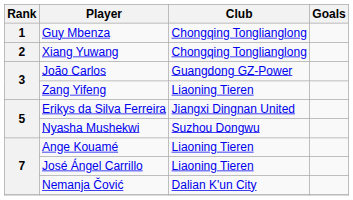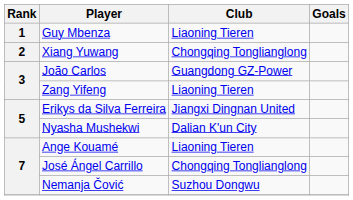 <table class="wikitable">
 <tr>
 <th>Rank</th>
 <th>Player</th>
 <th>Club</th>
 <th>Goals</th>
 </tr>
 <tr>
 <th>1</th>
 <td> <a href='#'>Guy Mbenza</a></td>
-<td><a href='#'>Chongqing Tonglianglong</a></td>
+<td><a href='#'>Liaoning Tieren</a></td>
 <td></td>
 </tr>
 <tr>
 <th>2</th>
 <td> <a href='#'>Xiang Yuwang</a></td>
 <td><a href='#'>Chongqing Tonglianglong</a></td>
 <td></td>
 </tr>
 <tr>
 <th rowspan="2">3</th>
 <td> <a href='#'>João Carlos</a></td>
 <td><a href='#'>Guangdong GZ-Power</a></td>
 <td></td>
 </tr>
 <tr>
 <td> <a href='#'>Zang Yifeng</a></td>
 <td><a href='#'>Liaoning Tieren</a></td>
 <td></td>
 </tr>
 <tr>
 <th rowspan="2">5</th>
 <td> <a href='#'>Erikys da Silva Ferreira</a></td>
 <td><a href='#'>Jiangxi Dingnan United</a></td>
 <td></td>
 </tr>
 <tr>
 <td> <a href='#'>Nyasha Mushekwi</a></td>
-<td><a href='#'>Suzhou Dongwu</a></td>
+<td><a href='#'>Dalian K'un City</a></td>
 <td></td>
 </tr>
 <tr>
 <th rowspan="3">7</th>
 <td> <a href='#'>Ange Kouamé</a></td>
 <td><a href='#'>Liaoning Tieren</a></td>
 <td></td>
 </tr>
 <tr>
 <td> <a href='#'>José Ángel Carrillo</a></td>
-<td><a href='#'>Liaoning Tieren</a></td>
+<td><a href='#'>Chongqing Tonglianglong</a></td>
 <td></td>
 </tr>
 <tr>
 <td> <a href='#'>Nemanja Čović</a></td>
-<td><a href='#'>Dalian K'un City</a></td>
+<td><a href='#'>Suzhou Dongwu</a></td>
 <td></td>
 </tr>
 <tr>
 </tr>
 </table>
